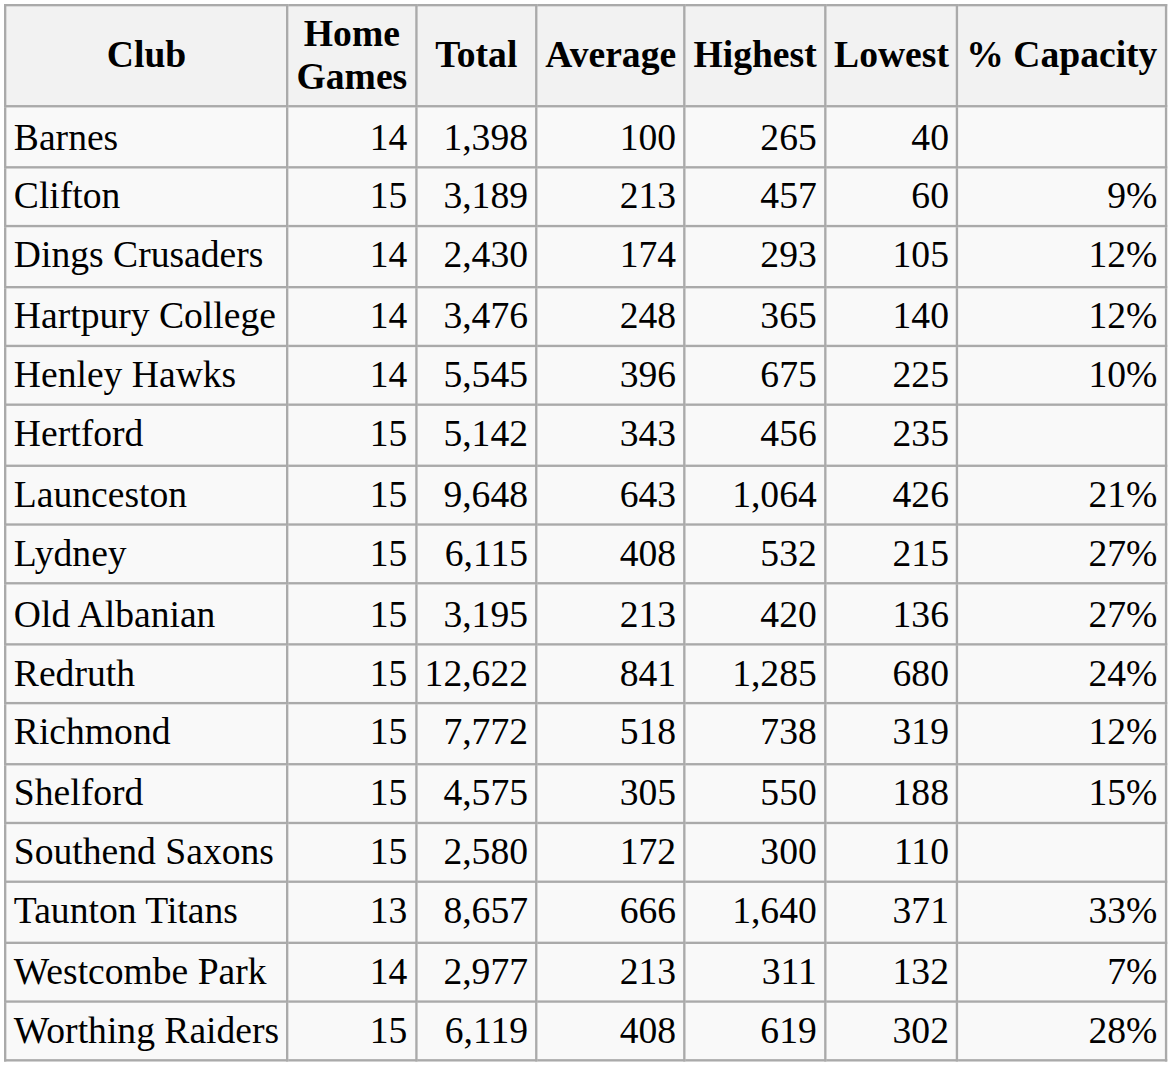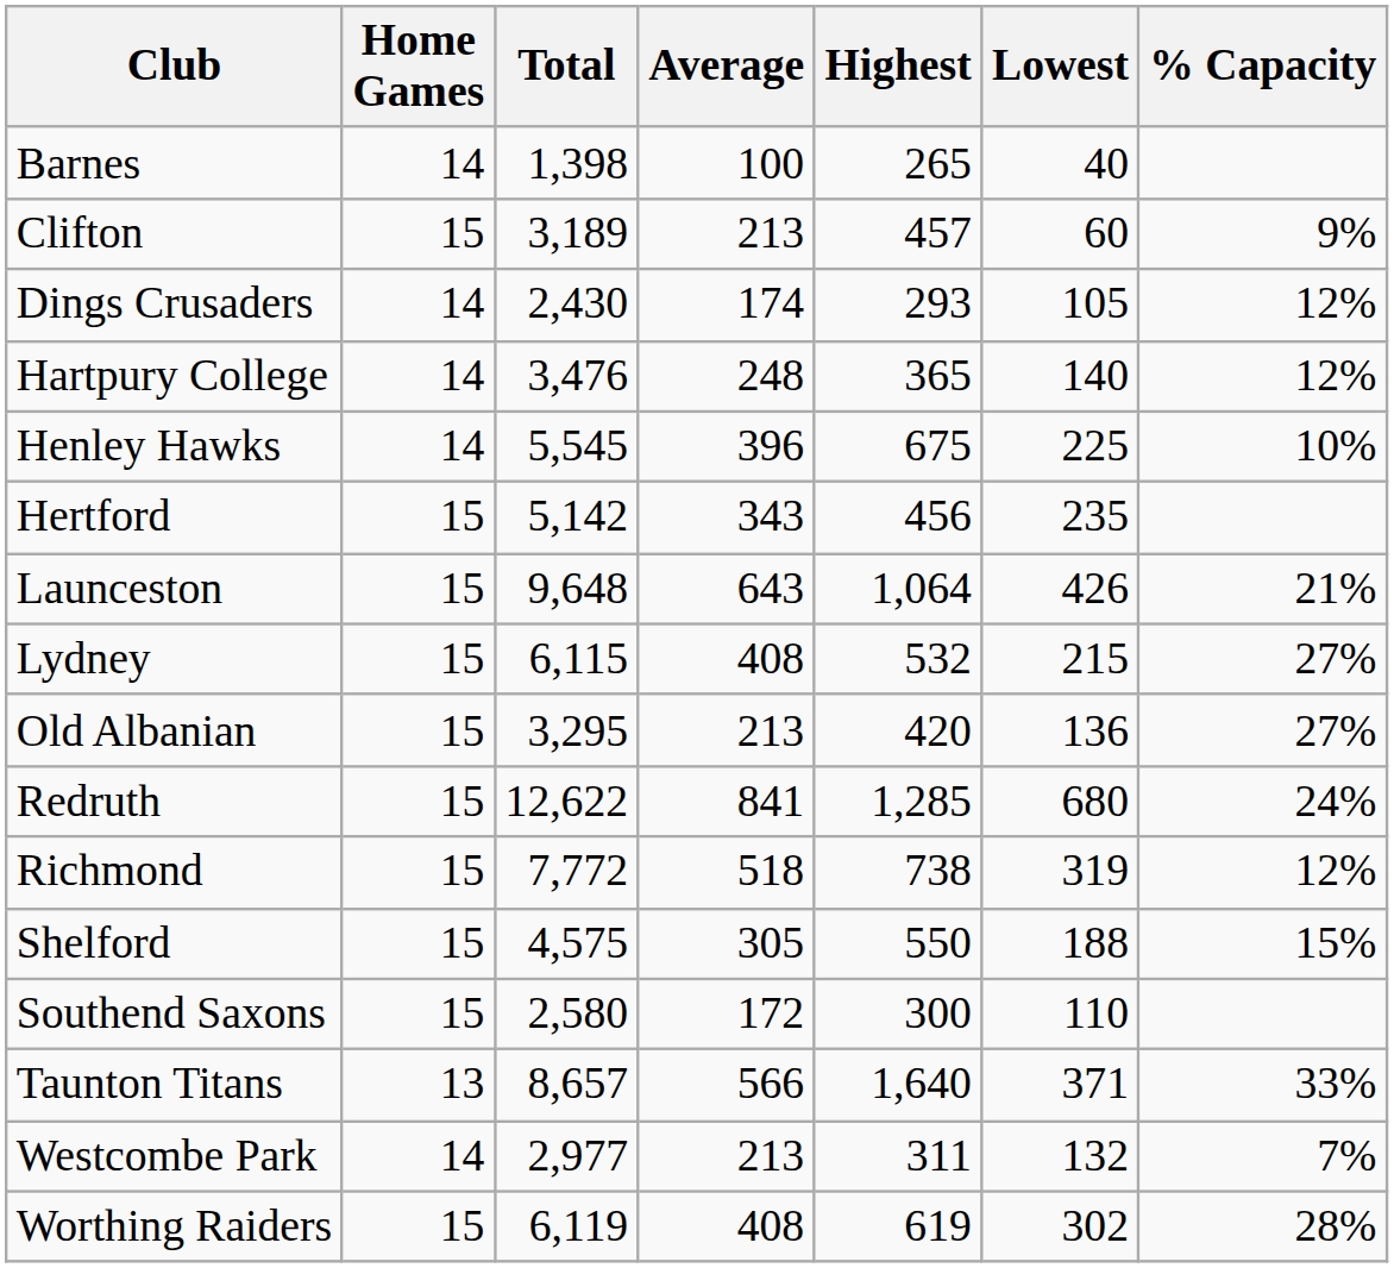 <table class="wikitable sortable" style="text-align:right">
 <tr>
 <th>Club</th>
 <th>Home<br>Games</th>
 <th>Total</th>
 <th>Average</th>
 <th>Highest</th>
 <th>Lowest</th>
 <th>% Capacity</th>
 </tr>
 <tr>
 <td style="text-align:left">Barnes</td>
 <td>14</td>
 <td>1,398</td>
 <td>100</td>
 <td>265</td>
 <td>40</td>
 <td></td>
 </tr>
 <tr>
 <td style="text-align:left">Clifton</td>
 <td>15</td>
 <td>3,189</td>
 <td>213</td>
 <td>457</td>
 <td>60</td>
 <td>9%</td>
 </tr>
 <tr>
 <td style="text-align:left">Dings Crusaders</td>
 <td>14</td>
 <td>2,430</td>
 <td>174</td>
 <td>293</td>
 <td>105</td>
 <td>12%</td>
 </tr>
 <tr>
 <td style="text-align:left">Hartpury College</td>
 <td>14</td>
 <td>3,476</td>
 <td>248</td>
 <td>365</td>
 <td>140</td>
 <td>12%</td>
 </tr>
 <tr>
 <td style="text-align:left">Henley Hawks</td>
 <td>14</td>
 <td>5,545</td>
 <td>396</td>
 <td>675</td>
 <td>225</td>
 <td>10%</td>
 </tr>
 <tr>
 <td style="text-align:left">Hertford</td>
 <td>15</td>
 <td>5,142</td>
 <td>343</td>
 <td>456</td>
 <td>235</td>
 <td></td>
 </tr>
 <tr>
 <td style="text-align:left">Launceston</td>
 <td>15</td>
 <td>9,648</td>
 <td>643</td>
 <td>1,064</td>
 <td>426</td>
 <td>21%</td>
 </tr>
 <tr>
 <td style="text-align:left">Lydney</td>
 <td>15</td>
 <td>6,115</td>
 <td>408</td>
 <td>532</td>
 <td>215</td>
 <td>27%</td>
 </tr>
 <tr>
 <td style="text-align:left">Old Albanian</td>
 <td>15</td>
-<td>3,195</td>
+<td>3,295</td>
 <td>213</td>
 <td>420</td>
 <td>136</td>
 <td>27%</td>
 </tr>
 <tr>
 <td style="text-align:left">Redruth</td>
 <td>15</td>
 <td>12,622</td>
 <td>841</td>
 <td>1,285</td>
 <td>680</td>
 <td>24%</td>
 </tr>
 <tr>
 <td style="text-align:left">Richmond</td>
 <td>15</td>
 <td>7,772</td>
 <td>518</td>
 <td>738</td>
 <td>319</td>
 <td>12%</td>
 </tr>
 <tr>
 <td style="text-align:left">Shelford</td>
 <td>15</td>
 <td>4,575</td>
 <td>305</td>
 <td>550</td>
 <td>188</td>
 <td>15%</td>
 </tr>
 <tr>
 <td style="text-align:left">Southend Saxons</td>
 <td>15</td>
 <td>2,580</td>
 <td>172</td>
 <td>300</td>
 <td>110</td>
 <td></td>
 </tr>
 <tr>
 <td style="text-align:left">Taunton Titans</td>
 <td>13</td>
 <td>8,657</td>
-<td>666</td>
+<td>566</td>
 <td>1,640</td>
 <td>371</td>
 <td>33%</td>
 </tr>
 <tr>
 <td style="text-align:left">Westcombe Park</td>
 <td>14</td>
 <td>2,977</td>
 <td>213</td>
 <td>311</td>
 <td>132</td>
 <td>7%</td>
 </tr>
 <tr>
 <td style="text-align:left">Worthing Raiders</td>
 <td>15</td>
 <td>6,119</td>
 <td>408</td>
 <td>619</td>
 <td>302</td>
 <td>28%</td>
 </tr>
 </table>
